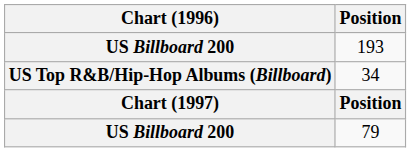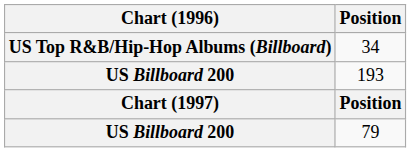 <table class="wikitable plainrowheaders" style="text-align:center">
 <tr>
 <th scope="col">Chart (1996)</th>
 <th scope="col">Position</th>
 </tr>
 <tr>
+<th scope="row">US Top R&B/Hip-Hop Albums (<em>Billboard</em>)</th>
+<td>34</td>
+</tr>
+<tr>
 <th scope="row">US <em>Billboard</em> 200</th>
 <td>193</td>
-</tr>
-<tr>
-<th scope="row">US Top R&B/Hip-Hop Albums (<em>Billboard</em>)</th>
-<td>34</td>
 </tr>
 <tr>
 <th scope="col">Chart (1997)</th>
 <th scope="col">Position</th>
 </tr>
 <tr>
 <th scope="row">US <em>Billboard</em> 200</th>
 <td>79</td>
 </tr>
 </table>
